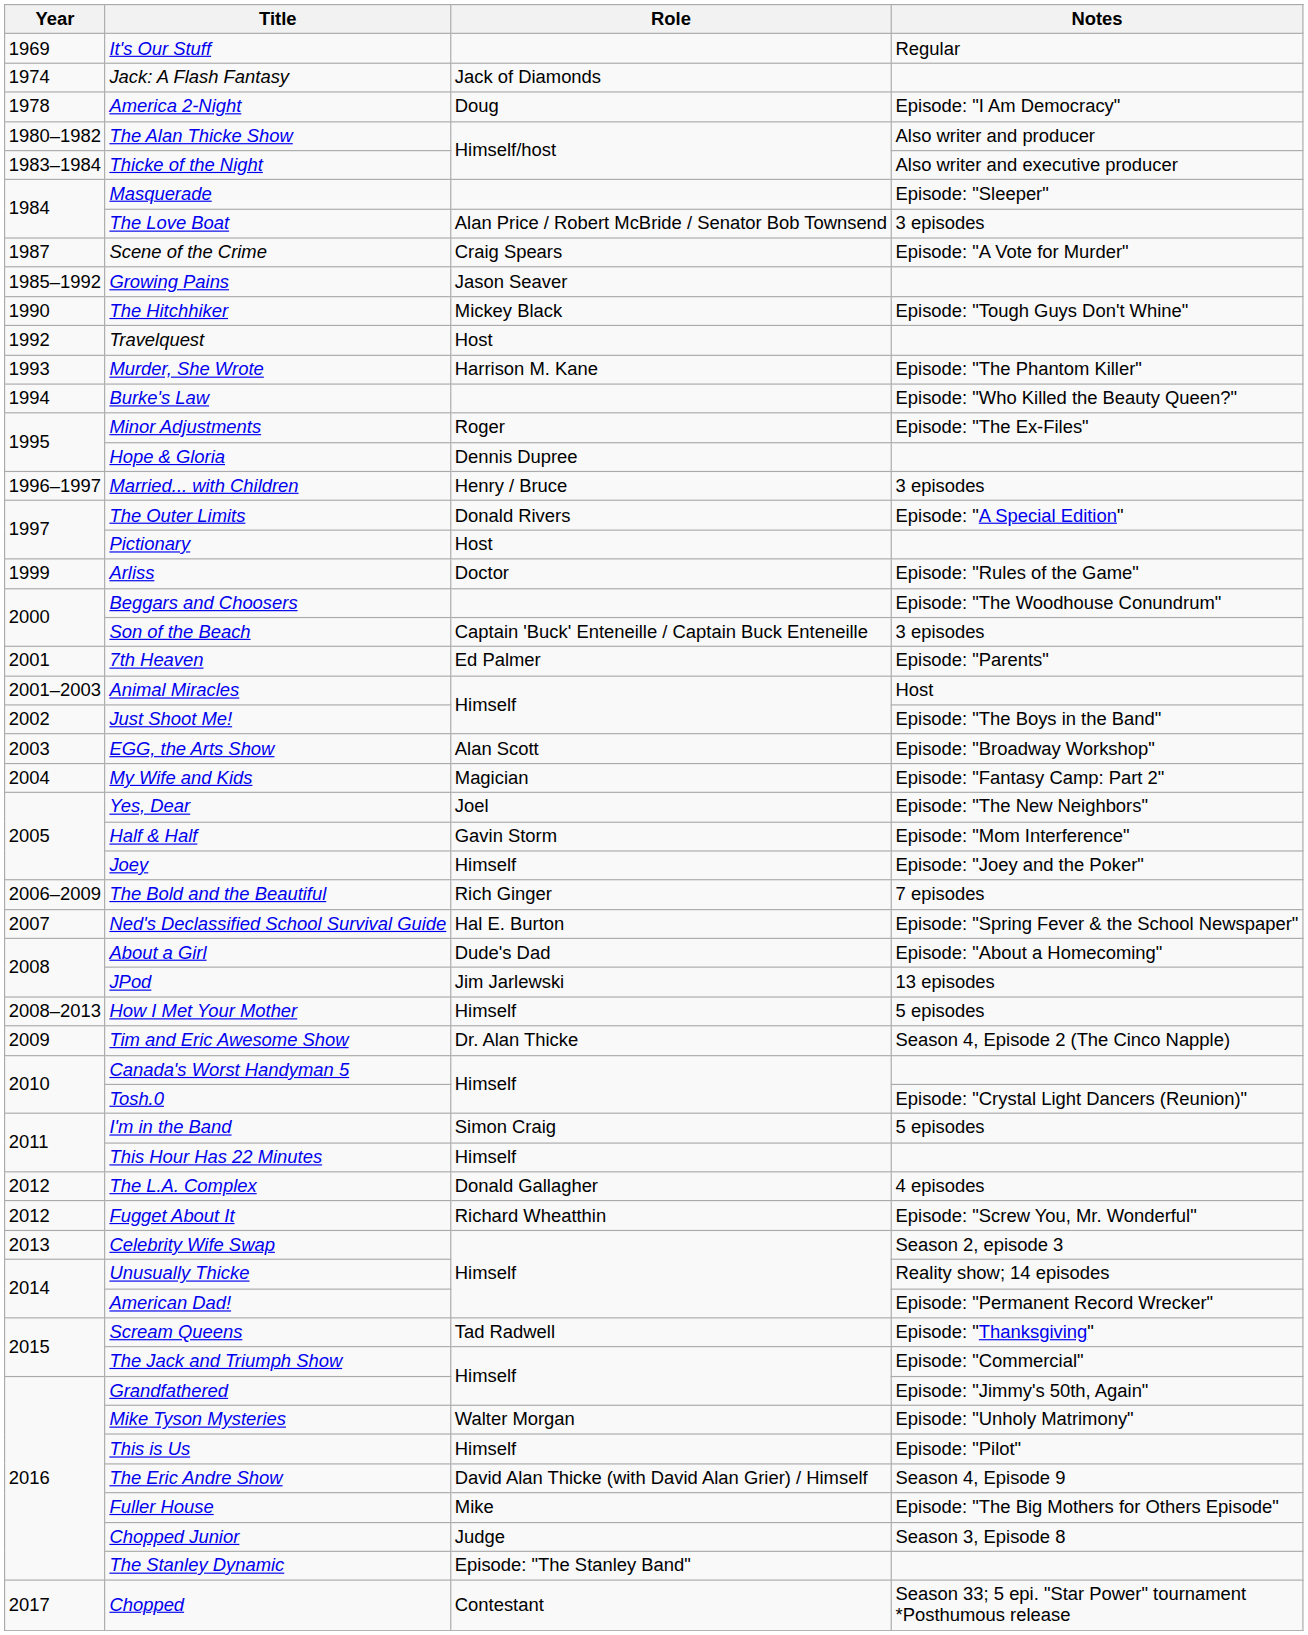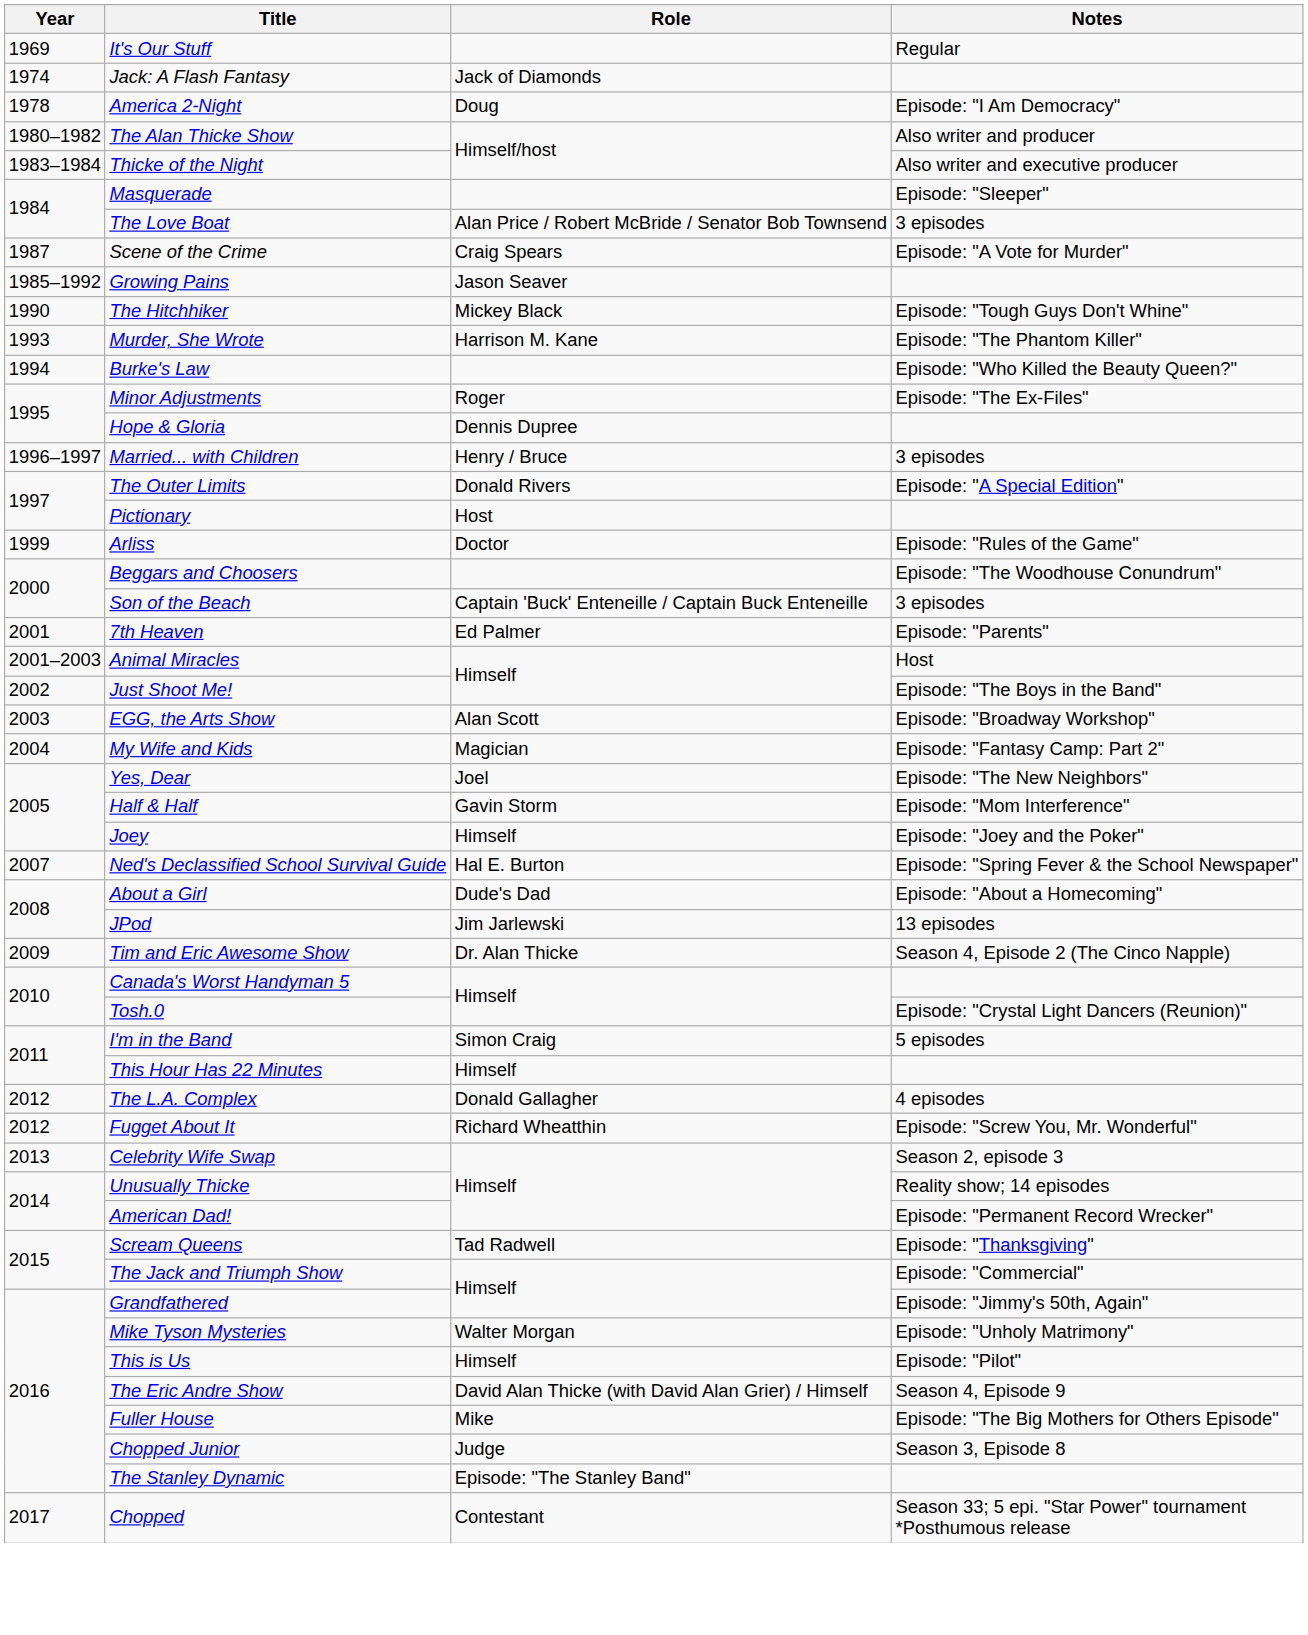 <table class="wikitable sortable">
 <tr style="text-align:center;">
 <th>Year</th>
 <th>Title</th>
 <th>Role</th>
 <th class="unsortable">Notes</th>
 </tr>
 <tr>
 <td>1969</td>
 <td><em><a href='#'>It's Our Stuff</a></em></td>
 <td></td>
 <td>Regular</td>
 </tr>
 <tr>
 <td>1974</td>
 <td><em>Jack: A Flash Fantasy</em></td>
 <td>Jack of Diamonds</td>
 <td></td>
 </tr>
 <tr>
 <td>1978</td>
 <td><em><a href='#'>America 2-Night</a></em></td>
 <td>Doug</td>
 <td>Episode: "I Am Democracy"</td>
 </tr>
 <tr>
 <td>1980–1982</td>
 <td data-sort-value="Alan Thicke Show, The"><em><a href='#'>The Alan Thicke Show</a></em></td>
 <td rowspan=2>Himself/host</td>
 <td>Also writer and producer</td>
 </tr>
 <tr>
 <td>1983–1984</td>
 <td><em><a href='#'>Thicke of the Night</a></em></td>
 <td>Also writer and executive producer</td>
 </tr>
 <tr>
 <td rowspan="2">1984</td>
 <td><em><a href='#'>Masquerade</a></em></td>
 <td></td>
 <td>Episode: "Sleeper"</td>
 </tr>
 <tr>
 <td data-sort-value="Love Boat, The"><em><a href='#'>The Love Boat</a></em></td>
 <td>Alan Price / Robert McBride / Senator Bob Townsend</td>
 <td>3 episodes</td>
 </tr>
 <tr>
 <td>1987</td>
 <td><em>Scene of the Crime</em></td>
 <td>Craig Spears</td>
 <td>Episode: "A Vote for Murder"</td>
 </tr>
 <tr>
 <td>1985–1992</td>
 <td><em><a href='#'>Growing Pains</a></em></td>
 <td>Jason Seaver</td>
 <td></td>
 </tr>
 <tr>
 <td>1990</td>
 <td data-sort-value="Hitchhiker, The"><em><a href='#'>The Hitchhiker</a></em></td>
 <td>Mickey Black</td>
 <td>Episode: "Tough Guys Don't Whine"</td>
-</tr>
-<tr>
-<td>1992</td>
-<td><em>Travelquest</em></td>
-<td>Host</td>
-<td></td>
 </tr>
 <tr>
 <td>1993</td>
 <td><em><a href='#'>Murder, She Wrote</a></em></td>
 <td>Harrison M. Kane</td>
 <td>Episode:  "The Phantom Killer"</td>
 </tr>
 <tr>
 <td>1994</td>
 <td><em><a href='#'>Burke's Law</a></em></td>
 <td></td>
 <td>Episode: "Who Killed the Beauty Queen?"</td>
 </tr>
 <tr>
 <td rowspan="2">1995</td>
 <td><em><a href='#'>Minor Adjustments</a></em></td>
 <td>Roger</td>
 <td>Episode: "The Ex-Files"</td>
 </tr>
 <tr>
 <td><em><a href='#'>Hope & Gloria</a></em></td>
 <td>Dennis Dupree</td>
 <td></td>
 </tr>
 <tr>
 <td>1996–1997</td>
 <td><em><a href='#'>Married... with Children</a></em></td>
 <td>Henry / Bruce</td>
 <td>3 episodes</td>
 </tr>
 <tr>
 <td rowspan="2">1997</td>
 <td data-sort-value="Outer Limits, The"><em><a href='#'>The Outer Limits</a></em></td>
 <td>Donald Rivers</td>
 <td>Episode: "<a href='#'>A Special Edition</a>"</td>
 </tr>
 <tr>
 <td><em><a href='#'>Pictionary</a></em></td>
 <td>Host</td>
 <td></td>
 </tr>
 <tr>
 <td>1999</td>
 <td><em><a href='#'>Arliss</a></em></td>
 <td>Doctor</td>
 <td>Episode: "Rules of the Game"</td>
 </tr>
 <tr>
 <td rowspan="2">2000</td>
 <td><em><a href='#'>Beggars and Choosers</a></em></td>
 <td></td>
 <td>Episode: "The Woodhouse Conundrum"</td>
 </tr>
 <tr>
 <td><em><a href='#'>Son of the Beach</a></em></td>
 <td>Captain 'Buck' Enteneille / Captain Buck Enteneille</td>
 <td>3 episodes</td>
 </tr>
 <tr>
 <td>2001</td>
 <td><em><a href='#'>7th Heaven</a></em></td>
 <td>Ed Palmer</td>
 <td>Episode: "Parents"</td>
 </tr>
 <tr>
 <td>2001–2003</td>
 <td><em><a href='#'>Animal Miracles</a></em></td>
 <td rowspan=2>Himself</td>
 <td>Host</td>
 </tr>
 <tr>
 <td>2002</td>
 <td><em><a href='#'>Just Shoot Me!</a></em></td>
 <td>Episode: "The Boys in the Band"</td>
 </tr>
 <tr>
 <td>2003</td>
 <td><em><a href='#'>EGG, the Arts Show</a></em></td>
 <td>Alan Scott</td>
 <td>Episode:  "Broadway Workshop"</td>
 </tr>
 <tr>
 <td>2004</td>
 <td><em><a href='#'>My Wife and Kids</a></em></td>
 <td>Magician</td>
 <td>Episode: "Fantasy Camp: Part 2"</td>
 </tr>
 <tr>
 <td rowspan="3">2005</td>
 <td><em><a href='#'>Yes, Dear</a></em></td>
 <td>Joel</td>
 <td>Episode: "The New Neighbors"</td>
 </tr>
 <tr>
 <td><em><a href='#'>Half & Half</a></em></td>
 <td>Gavin Storm</td>
 <td>Episode: "Mom Interference"</td>
 </tr>
 <tr>
 <td><em><a href='#'>Joey</a></em></td>
 <td>Himself</td>
 <td>Episode: "Joey and the Poker"</td>
 </tr>
 <tr>
-<td>2006–2009</td>
-<td data-sort-value="Bold and the Beautiful, The"><em><a href='#'>The Bold and the Beautiful</a></em></td>
-<td>Rich Ginger</td>
-<td>7 episodes</td>
-</tr>
-<tr>
 <td>2007</td>
 <td><em><a href='#'>Ned's Declassified School Survival Guide</a></em></td>
 <td>Hal E. Burton</td>
 <td>Episode: "Spring Fever & the School Newspaper"</td>
 </tr>
 <tr>
 <td rowspan="2">2008</td>
 <td><em><a href='#'>About a Girl</a></em></td>
 <td>Dude's Dad</td>
 <td>Episode: "About a Homecoming"</td>
 </tr>
 <tr>
 <td><em><a href='#'>JPod</a></em></td>
 <td>Jim Jarlewski</td>
 <td>13 episodes</td>
-</tr>
-<tr>
-<td>2008–2013</td>
-<td><em><a href='#'>How I Met Your Mother</a></em></td>
-<td>Himself</td>
-<td>5 episodes</td>
 </tr>
 <tr>
 <td>2009</td>
 <td><em><a href='#'>Tim and Eric Awesome Show</a></em></td>
 <td>Dr. Alan Thicke</td>
 <td>Season 4, Episode 2 (The Cinco Napple)</td>
 </tr>
 <tr>
 <td rowspan="2">2010</td>
 <td><em><a href='#'>Canada's Worst Handyman 5</a></em></td>
 <td rowspan=2>Himself</td>
 <td></td>
 </tr>
 <tr>
 <td><em><a href='#'>Tosh.0</a></em></td>
 <td>Episode: "Crystal Light Dancers (Reunion)"</td>
 </tr>
 <tr>
 <td rowspan="2">2011</td>
 <td><em><a href='#'>I'm in the Band</a></em></td>
 <td>Simon Craig</td>
 <td>5 episodes</td>
 </tr>
 <tr>
 <td><em><a href='#'>This Hour Has 22 Minutes</a></em></td>
 <td>Himself</td>
 <td></td>
 </tr>
 <tr>
 <td>2012</td>
 <td data-sort-value="L.A. Complex, The"><em><a href='#'>The L.A. Complex</a></em></td>
 <td>Donald Gallagher</td>
 <td>4 episodes</td>
 </tr>
 <tr>
 <td>2012</td>
 <td><em><a href='#'>Fugget About It</a></em></td>
 <td>Richard Wheatthin</td>
 <td>Episode: "Screw You, Mr. Wonderful"</td>
 </tr>
 <tr>
 <td>2013</td>
 <td><em><a href='#'>Celebrity Wife Swap</a></em></td>
 <td rowspan=3>Himself</td>
 <td>Season 2, episode 3</td>
 </tr>
 <tr>
 <td rowspan="2">2014</td>
 <td><em><a href='#'>Unusually Thicke</a></em></td>
 <td>Reality show; 14 episodes</td>
 </tr>
 <tr>
 <td><em><a href='#'>American Dad!</a></em></td>
 <td>Episode: "Permanent Record Wrecker"</td>
 </tr>
 <tr>
 <td rowspan="2">2015</td>
 <td><em><a href='#'>Scream Queens</a></em></td>
 <td>Tad Radwell</td>
 <td>Episode: "<a href='#'>Thanksgiving</a>"</td>
 </tr>
 <tr>
 <td data-sort-value="Jack and Triumph Show, The"><em><a href='#'>The Jack and Triumph Show</a></em></td>
 <td rowspan=2>Himself</td>
 <td>Episode: "Commercial"</td>
 </tr>
 <tr>
 <td rowspan="7">2016</td>
 <td><em><a href='#'>Grandfathered</a></em></td>
 <td>Episode: "Jimmy's 50th, Again"</td>
 </tr>
 <tr>
 <td><em><a href='#'>Mike Tyson Mysteries</a></em></td>
 <td>Walter Morgan</td>
 <td>Episode: "Unholy Matrimony"</td>
 </tr>
 <tr>
 <td><em><a href='#'>This is Us</a></em></td>
 <td>Himself</td>
 <td>Episode: "Pilot"</td>
 </tr>
 <tr>
 <td data-sort-value="Eric Andre Show, The"><em><a href='#'>The Eric Andre Show</a></em></td>
 <td>David Alan Thicke (with David Alan Grier) / Himself</td>
 <td>Season 4, Episode 9</td>
 </tr>
 <tr>
 <td><em><a href='#'>Fuller House</a></em></td>
 <td>Mike</td>
 <td>Episode: "The Big Mothers for Others Episode"</td>
 </tr>
 <tr>
 <td><em><a href='#'>Chopped Junior</a></em></td>
 <td>Judge</td>
 <td>Season 3, Episode 8</td>
 </tr>
 <tr>
 <td data-sort-value="Stanley Dynamic, The"><em><a href='#'>The Stanley Dynamic</a></em></td>
 <td>Episode: "The Stanley Band"</td>
 </tr>
 <tr>
 <td>2017</td>
 <td><em><a href='#'>Chopped</a></em></td>
 <td>Contestant</td>
 <td>Season 33; 5 epi. "Star Power" tournament<br>*Posthumous release</td>
 </tr>
 </table>
